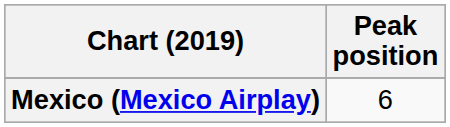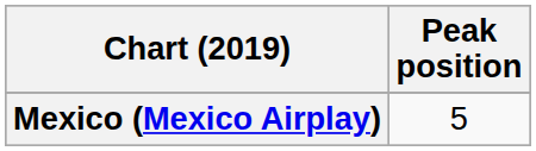 <table class="wikitable sortable plainrowheaders" style="text-align:center">
 <tr>
 <th scope="col">Chart (2019)</th>
 <th scope="col">Peak<br> position</th>
 </tr>
 <tr>
 </tr>
 <tr>
 <th scope="row">Mexico (<a href='#'>Mexico Airplay</a>)</th>
-<td>6</td>
+<td>5</td>
 </tr>
 </table>
